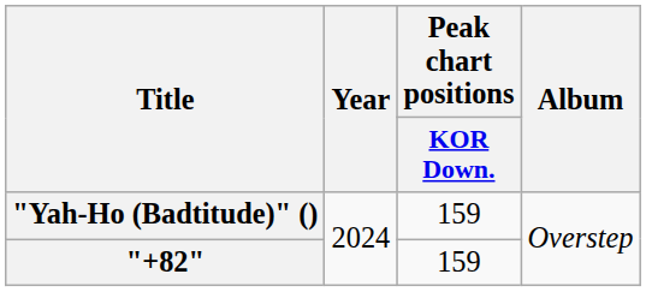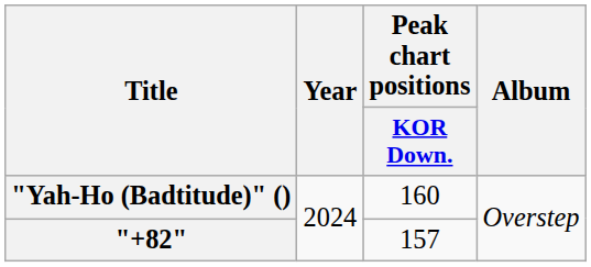 <table class="wikitable plainrowheaders" style="text-align:center">
 <tr>
 <th scope="col" rowspan="2">Title</th>
 <th scope="col" rowspan="2">Year</th>
 <th scope="col">Peak chart positions</th>
 <th scope="col" rowspan="2">Album</th>
 </tr>
 <tr>
 <th scope="col" style="font-size:90%; width:3em"><a href='#'>KOR<br>Down.</a><br></th>
 </tr>
 <tr>
 <th scope="row">"Yah-Ho (Badtitude)" ()</th>
 <td rowspan="2">2024</td>
-<td>159</td>
+<td>160</td>
 <td rowspan="2"><em>Overstep</em></td>
 </tr>
 <tr>
 <th scope="row">"+82"</th>
-<td>159</td>
+<td>157</td>
 </tr>
 </table>
